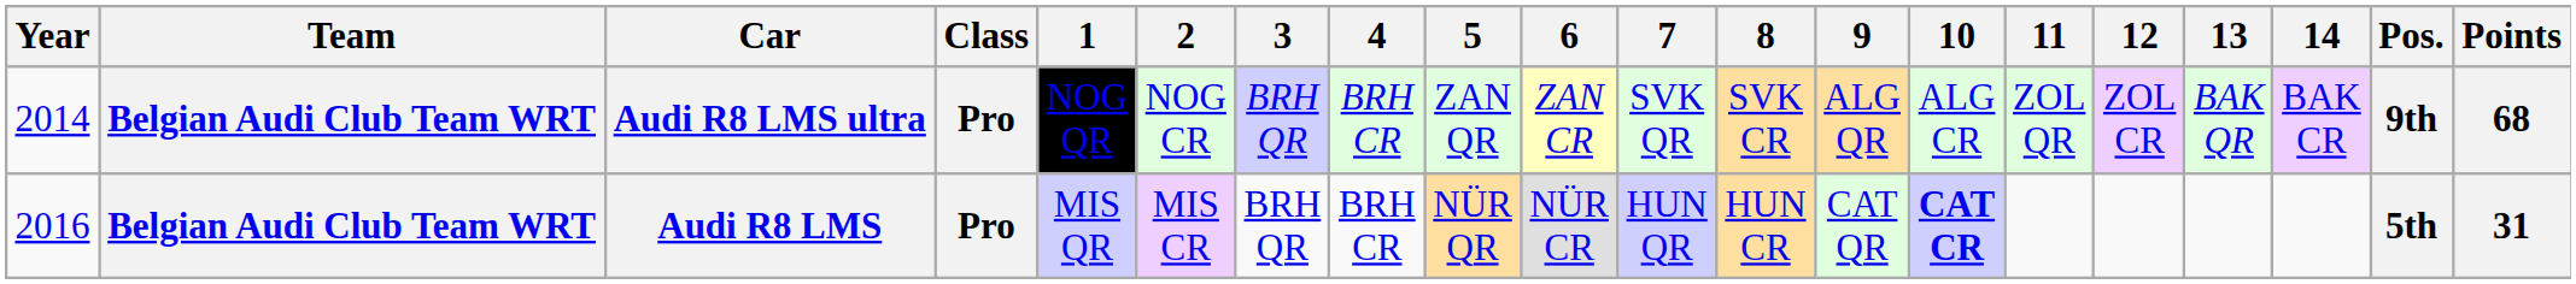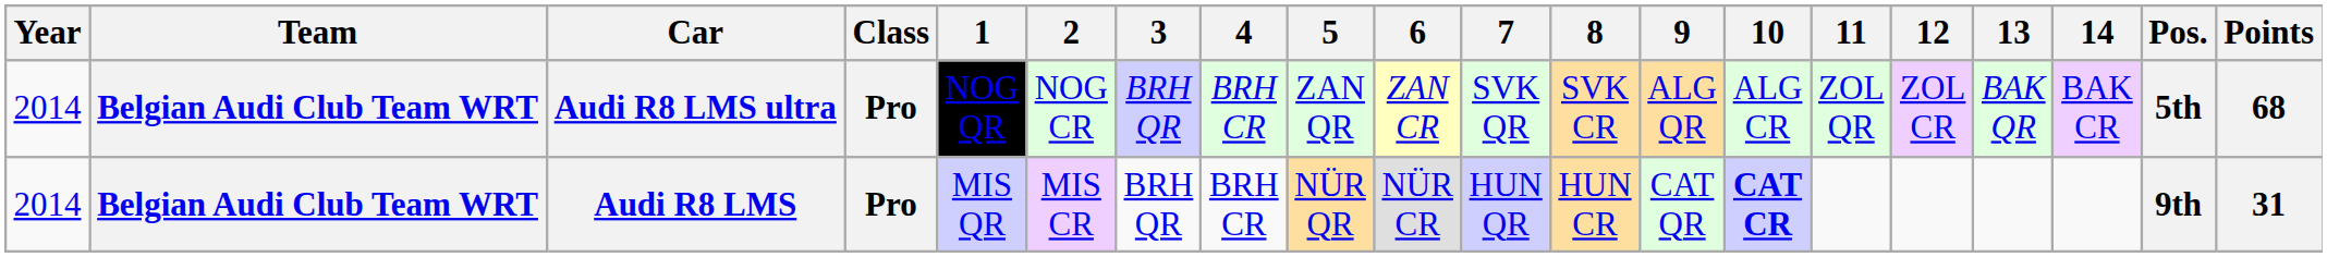 <table class="wikitable" style="text-align:center; font-size:85%;">
 <tr>
 <th>Year</th>
 <th>Team</th>
 <th>Car</th>
 <th>Class</th>
 <th>1</th>
 <th>2</th>
 <th>3</th>
 <th>4</th>
 <th>5</th>
 <th>6</th>
 <th>7</th>
 <th>8</th>
 <th>9</th>
 <th>10</th>
 <th>11</th>
 <th>12</th>
 <th>13</th>
 <th>14</th>
 <th>Pos.</th>
 <th>Points</th>
 </tr>
 <tr>
 <td><a href='#'>2014</a></td>
 <th nowrap><a href='#'>Belgian Audi Club Team WRT</a></th>
 <th nowrap><a href='#'>Audi R8 LMS ultra</a></th>
 <th>Pro</th>
 <td style="background:#000000; color:white"><a href='#'><span>NOG<br>QR</span></a><br></td>
 <td style="background:#DFFFDF;"><a href='#'>NOG<br>CR</a><br></td>
 <td style="background:#CFCFFF;"><em><a href='#'>BRH<br>QR</a></em><br></td>
 <td style="background:#DFFFDF;"><em><a href='#'>BRH<br>CR</a></em><br></td>
 <td style="background:#DFFFDF;"><a href='#'>ZAN<br>QR</a><br></td>
 <td style="background:#FFFFBF;"><em><a href='#'>ZAN<br>CR</a></em><br></td>
 <td style="background:#DFFFDF;"><a href='#'>SVK<br>QR</a><br></td>
 <td style="background:#FFDF9F;"><a href='#'>SVK<br>CR</a><br></td>
 <td style="background:#FFDF9F;"><a href='#'>ALG<br>QR</a><br></td>
 <td style="background:#DFFFDF;"><a href='#'>ALG<br>CR</a><br></td>
 <td style="background:#DFFFDF;"><a href='#'>ZOL<br>QR</a><br></td>
 <td style="background:#EFCFFF;"><a href='#'>ZOL<br>CR</a><br></td>
 <td style="background:#DFFFDF;"><em><a href='#'>BAK<br>QR</a></em><br></td>
 <td style="background:#EFCFFF;"><a href='#'>BAK<br>CR</a><br></td>
-<th>9th</th>
+<th>5th</th>
 <th>68</th>
 </tr>
 <tr>
-<td><a href='#'>2016</a></td>
+<td><a href='#'>2014</a></td>
 <th nowrap><a href='#'>Belgian Audi Club Team WRT</a></th>
 <th nowrap><a href='#'>Audi R8 LMS</a></th>
 <th>Pro</th>
 <td style="background:#CFCFFF;"><a href='#'>MIS<br>QR</a><br></td>
 <td style="background:#EFCFFF;"><a href='#'>MIS<br>CR</a><br></td>
 <td><a href='#'>BRH<br>QR</a></td>
 <td><a href='#'>BRH<br>CR</a></td>
 <td style="background:#FFDF9F;"><a href='#'>NÜR<br>QR</a><br></td>
 <td style="background:#DFDFDF;"><a href='#'>NÜR<br>CR</a><br></td>
 <td style="background:#CFCFFF;"><a href='#'>HUN<br>QR</a><br></td>
 <td style="background:#FFDF9F;"><a href='#'>HUN<br>CR</a><br></td>
 <td style="background:#DFFFDF;"><a href='#'>CAT<br>QR</a><br></td>
 <td style="background:#CFCFFF;"><strong><a href='#'>CAT<br>CR</a><br></strong></td>
 <td></td>
 <td></td>
 <td></td>
 <td></td>
-<th>5th</th>
+<th>9th</th>
 <th>31</th>
 </tr>
 </table>
